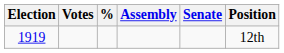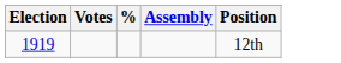 <table class=wikitable style=text-align:center>
 <tr>
 <th>Election</th>
 <th>Votes</th>
 <th>%</th>
 <th><a href='#'>Assembly</a></th>
-<th><a href='#'>Senate</a></th>
 <th>Position</th>
 </tr>
 <tr>
 <td><a href='#'>1919</a></td>
 <td></td>
 <td></td>
 <td></td>
-<td></td>
 <td>12th</td>
 </tr>
 </table>
